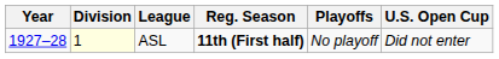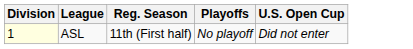 <table class="wikitable">
 <tr>
-<th>Year</th>
 <th>Division</th>
 <th>League</th>
 <th>Reg. Season</th>
 <th>Playoffs</th>
 <th>U.S. Open Cup</th>
 </tr>
 <tr>
-<td><a href='#'>1927–28</a></td>
 <td style="background: lightyellow;">1</td>
 <td>ASL</td>
-<td><strong>11th (First half)</strong></td>
+<td>11th (First half)</td>
 <td><em>No playoff</em></td>
 <td><em>Did not enter</em></td>
 </tr>
 </table>
